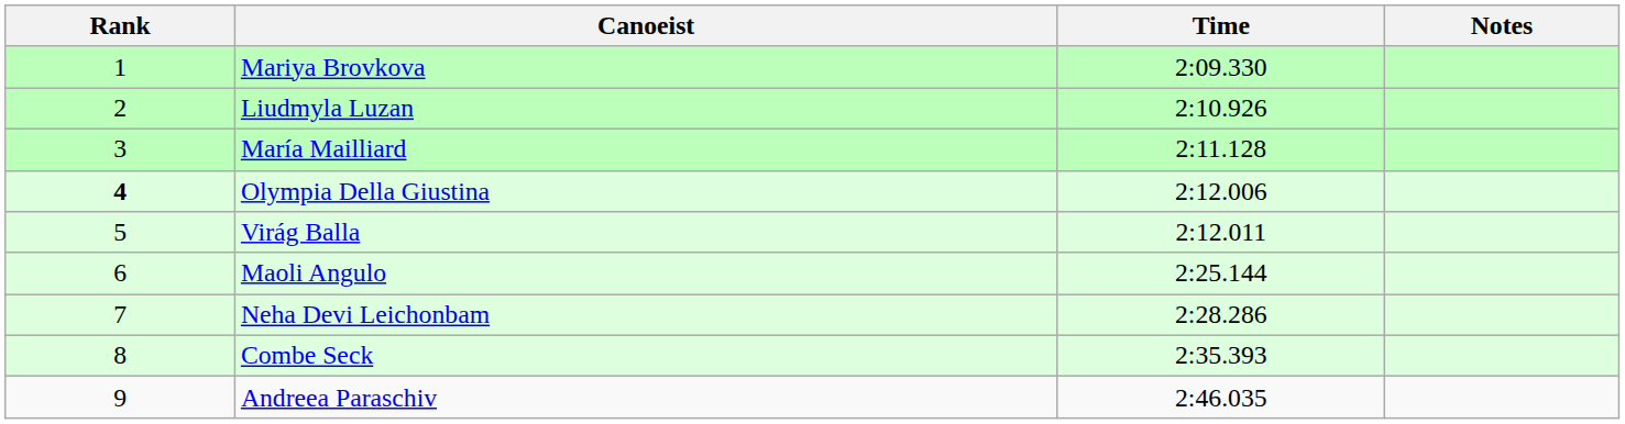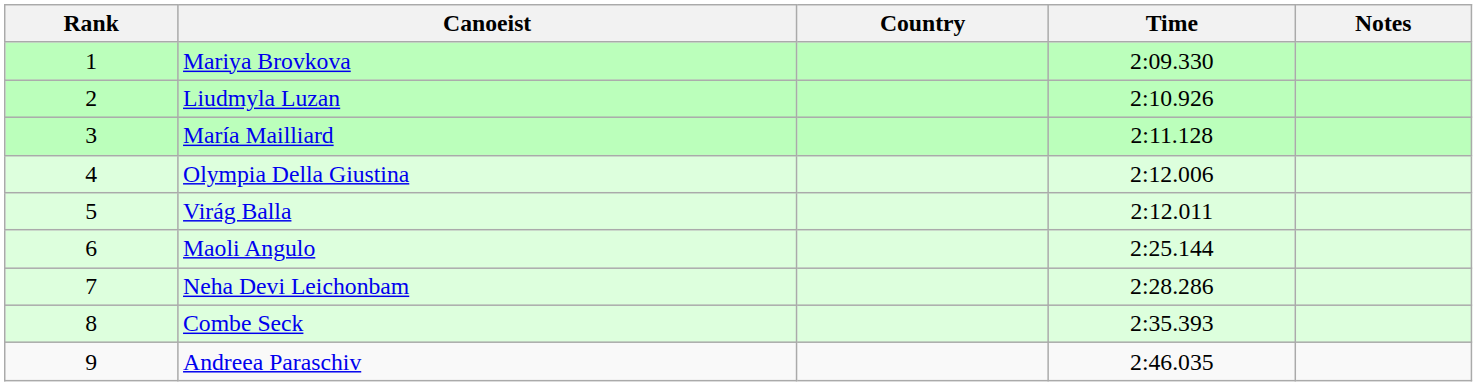 <table class="wikitable" style="text-align:center;width: 50%">
 <tr>
 <th>Rank</th>
 <th>Canoeist</th>
+<th>Country</th>
 <th>Time</th>
 <th>Notes</th>
 </tr>
 <tr bgcolor=bbffbb>
 <td>1</td>
 <td align="left"><a href='#'>Mariya Brovkova</a></td>
+<td align="left"></td>
 <td>2:09.330</td>
 <td></td>
 </tr>
 <tr bgcolor=bbffbb>
 <td>2</td>
 <td align="left"><a href='#'>Liudmyla Luzan</a></td>
+<td align="left"></td>
 <td>2:10.926</td>
 <td></td>
 </tr>
 <tr bgcolor=bbffbb>
 <td>3</td>
 <td align="left"><a href='#'>María Mailliard</a></td>
+<td align="left"></td>
 <td>2:11.128</td>
 <td></td>
 </tr>
 <tr bgcolor=ddffdd>
-<td><strong>4</strong></td>
+<td>4</td>
 <td align="left"><a href='#'>Olympia Della Giustina</a></td>
+<td align="left"></td>
 <td>2:12.006</td>
 <td></td>
 </tr>
 <tr bgcolor=ddffdd>
 <td>5</td>
 <td align="left"><a href='#'>Virág Balla</a></td>
+<td align="left"></td>
 <td>2:12.011</td>
 <td></td>
 </tr>
 <tr bgcolor=ddffdd>
 <td>6</td>
 <td align="left"><a href='#'>Maoli Angulo</a></td>
+<td align="left"></td>
 <td>2:25.144</td>
 <td></td>
 </tr>
 <tr bgcolor=ddffdd>
 <td>7</td>
 <td align="left"><a href='#'>Neha Devi Leichonbam</a></td>
+<td align="left"></td>
 <td>2:28.286</td>
 <td></td>
 </tr>
 <tr bgcolor=ddffdd>
 <td>8</td>
 <td align="left"><a href='#'>Combe Seck</a></td>
+<td align="left"></td>
 <td>2:35.393</td>
 <td></td>
 </tr>
 <tr>
 <td>9</td>
 <td align="left"><a href='#'>Andreea Paraschiv</a></td>
+<td align="left"></td>
 <td>2:46.035</td>
 <td></td>
 </tr>
 </table>
